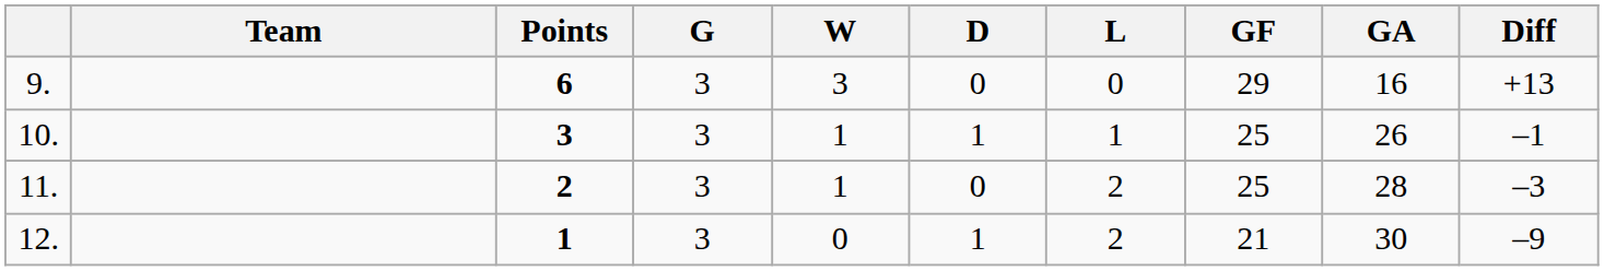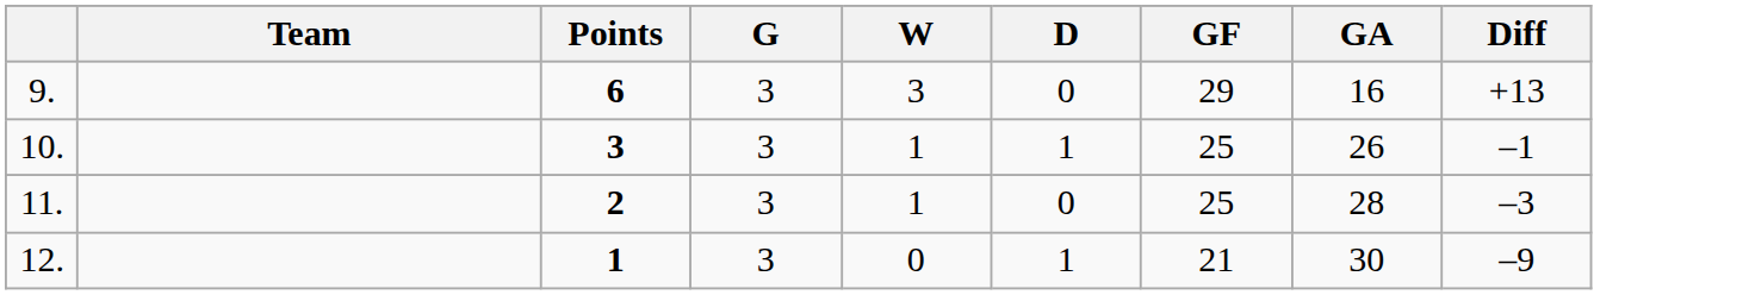 <table class=wikitable style="text-align:center">
 <tr bgcolor="#DCDCDC">
 <th width="25"></th>
 <th width="200">Team</th>
 <th width="60">Points</th>
 <th width="60">G</th>
 <th width="60">W</th>
 <th width="60">D</th>
-<th width="60">L</th>
 <th width="60">GF</th>
 <th width="60">GA</th>
 <th width="60">Diff</th>
 </tr>
 <tr>
 <td>9.</td>
 <td align=left></td>
 <td><strong>6</strong></td>
 <td>3</td>
 <td>3</td>
 <td>0</td>
-<td>0</td>
 <td>29</td>
 <td>16</td>
 <td>+13</td>
 </tr>
 <tr>
 <td>10.</td>
 <td align=left></td>
 <td><strong>3</strong></td>
 <td>3</td>
-<td>1</td>
 <td>1</td>
 <td>1</td>
 <td>25</td>
 <td>26</td>
 <td>–1</td>
 </tr>
 <tr>
 <td>11.</td>
 <td align=left></td>
 <td><strong>2</strong></td>
 <td>3</td>
 <td>1</td>
 <td>0</td>
-<td>2</td>
 <td>25</td>
 <td>28</td>
 <td>–3</td>
 </tr>
 <tr>
 <td>12.</td>
 <td align=left></td>
 <td><strong>1</strong></td>
 <td>3</td>
 <td>0</td>
 <td>1</td>
-<td>2</td>
 <td>21</td>
 <td>30</td>
 <td>–9</td>
 </tr>
 </table>
